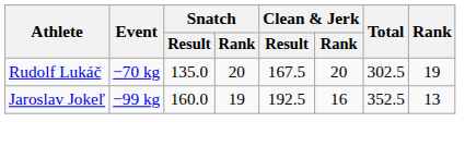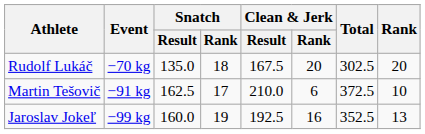 <table class="wikitable" style="font-size:90%">
 <tr>
 <th rowspan="2">Athlete</th>
 <th rowspan="2">Event</th>
 <th colspan="2">Snatch</th>
 <th colspan="2">Clean & Jerk</th>
 <th rowspan="2">Total</th>
 <th rowspan="2">Rank</th>
 </tr>
 <tr style="font-size:95%">
 <th>Result</th>
 <th>Rank</th>
 <th>Result</th>
 <th>Rank</th>
 </tr>
 <tr align=center>
 <td align=left><a href='#'>Rudolf Lukáč</a></td>
 <td align=left><a href='#'>−70 kg</a></td>
 <td>135.0</td>
-<td>20</td>
+<td>18</td>
 <td>167.5</td>
 <td>20</td>
 <td>302.5</td>
-<td>19</td>
+<td>20</td>
+</tr>
+<tr align=center>
+<td align=left><a href='#'>Martin Tešovič</a></td>
+<td align=left><a href='#'>−91 kg</a></td>
+<td>162.5</td>
+<td>17</td>
+<td>210.0</td>
+<td>6</td>
+<td>372.5</td>
+<td>10</td>
 </tr>
 <tr align=center>
 <td align=left><a href='#'>Jaroslav Jokeľ</a></td>
 <td align=left rowspan=1><a href='#'>−99 kg</a></td>
 <td>160.0</td>
 <td>19</td>
 <td>192.5</td>
 <td>16</td>
 <td>352.5</td>
 <td>13</td>
 </tr>
 </table>
